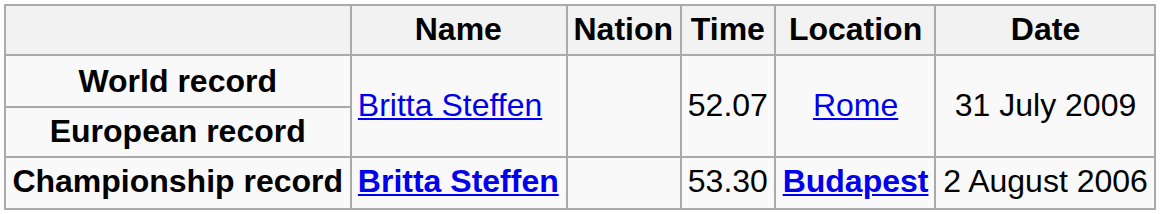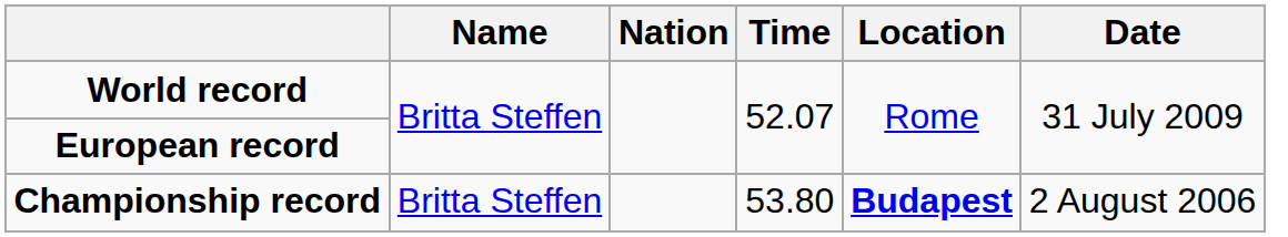 <table class=wikitable style=text-align:center>
 <tr>
 <th></th>
 <th>Name</th>
 <th>Nation</th>
 <th>Time</th>
 <th>Location</th>
 <th>Date</th>
 </tr>
 <tr>
 <td><strong>World record</strong></td>
 <td align=left rowspan=2><a href='#'>Britta Steffen</a></td>
 <td align=left rowspan=2></td>
 <td align=left rowspan=2>52.07</td>
 <td rowspan=2><a href='#'>Rome</a></td>
 <td rowspan=2>31 July 2009</td>
 </tr>
 <tr>
 <td><strong>European record</strong></td>
 </tr>
 <tr>
 <td><strong>Championship record</strong></td>
-<td align=left><strong><a href='#'>Britta Steffen</a></strong></td>
+<td align=left><a href='#'>Britta Steffen</a></td>
 <td align=left></td>
-<td align=left>53.30</td>
+<td align=left>53.80</td>
 <td><strong><a href='#'>Budapest</a></strong></td>
 <td>2 August 2006</td>
 </tr>
 </table>
